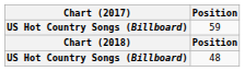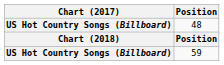 <table class="wikitable plainrowheaders" style="text-align:center">
 <tr>
 <th scope="col">Chart (2017)</th>
 <th scope="col">Position</th>
 </tr>
 <tr>
 <th scope="row">US Hot Country Songs (<em>Billboard</em>)</th>
-<td>59</td>
+<td>48</td>
 </tr>
 <tr>
 <th scope="col">Chart (2018)</th>
 <th scope="col">Position</th>
 </tr>
 <tr>
 <th scope="row">US Hot Country Songs (<em>Billboard</em>)</th>
-<td>48</td>
+<td>59</td>
 </tr>
 </table>
